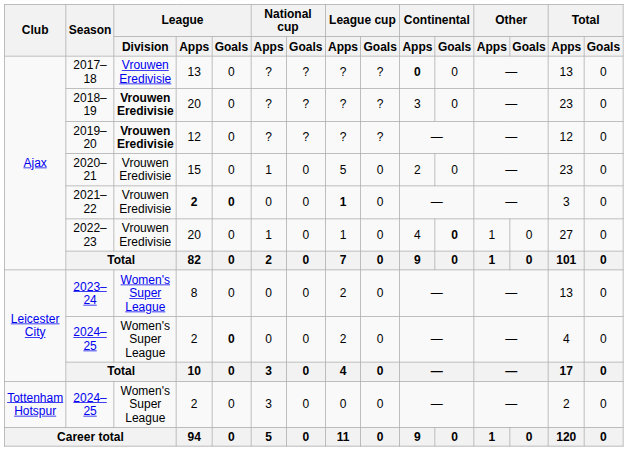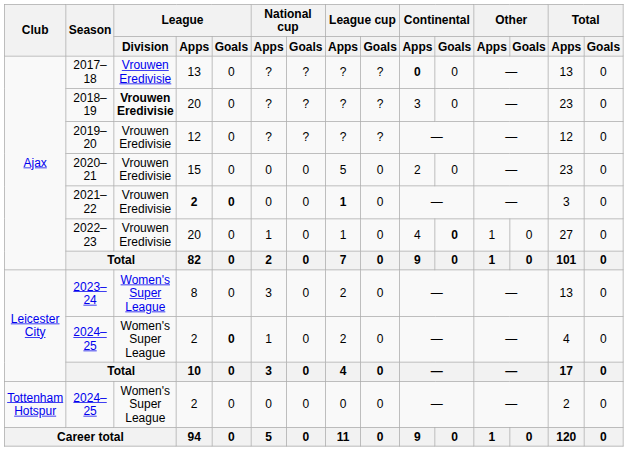 <table class="wikitable" style="text-align:center">
 <tr>
 <th rowspan="2">Club</th>
 <th rowspan="2">Season</th>
 <th colspan="3">League</th>
 <th colspan="2">National cup</th>
 <th colspan="2">League cup</th>
 <th colspan="2">Continental</th>
 <th colspan="2">Other</th>
 <th colspan="2">Total</th>
 </tr>
 <tr>
 <th>Division</th>
 <th>Apps</th>
 <th>Goals</th>
 <th>Apps</th>
 <th>Goals</th>
 <th>Apps</th>
 <th>Goals</th>
 <th>Apps</th>
 <th>Goals</th>
 <th>Apps</th>
 <th>Goals</th>
 <th>Apps</th>
 <th>Goals</th>
 </tr>
 <tr>
 <td rowspan="7"><a href='#'>Ajax</a></td>
 <td>2017–18</td>
 <td><a href='#'>Vrouwen Eredivisie</a></td>
 <td>13</td>
 <td>0</td>
 <td>?</td>
 <td>?</td>
 <td>?</td>
 <td>?</td>
 <td><strong>0</strong></td>
 <td>0</td>
 <td colspan="2">—</td>
 <td>13</td>
 <td>0</td>
 </tr>
 <tr>
 <td>2018–19</td>
 <td><strong>Vrouwen Eredivisie</strong></td>
 <td>20</td>
 <td>0</td>
 <td>?</td>
 <td>?</td>
 <td>?</td>
 <td>?</td>
 <td>3</td>
 <td>0</td>
 <td colspan="2">—</td>
 <td>23</td>
 <td>0</td>
 </tr>
 <tr>
 <td>2019–20</td>
-<td><strong>Vrouwen Eredivisie</strong></td>
+<td>Vrouwen Eredivisie</td>
 <td>12</td>
 <td>0</td>
 <td>?</td>
 <td>?</td>
 <td>?</td>
 <td>?</td>
 <td colspan="2">—</td>
 <td colspan="2">—</td>
 <td>12</td>
 <td>0</td>
 </tr>
 <tr>
 <td>2020–21</td>
 <td>Vrouwen Eredivisie</td>
 <td>15</td>
 <td>0</td>
-<td>1</td>
+<td>0</td>
 <td>0</td>
 <td>5</td>
 <td>0</td>
 <td>2</td>
 <td>0</td>
 <td colspan="2">—</td>
 <td>23</td>
 <td>0</td>
 </tr>
 <tr>
 <td>2021–22</td>
 <td>Vrouwen Eredivisie</td>
 <td><strong>2</strong></td>
 <td><strong>0</strong></td>
 <td>0</td>
 <td>0</td>
 <td><strong>1</strong></td>
 <td>0</td>
 <td colspan="2">—</td>
 <td colspan="2">—</td>
 <td>3</td>
 <td>0</td>
 </tr>
 <tr>
 <td>2022–23</td>
 <td>Vrouwen Eredivisie</td>
 <td>20</td>
 <td>0</td>
 <td>1</td>
 <td>0</td>
 <td>1</td>
 <td>0</td>
 <td>4</td>
 <td><strong>0</strong></td>
 <td>1</td>
 <td>0</td>
 <td>27</td>
 <td>0</td>
 </tr>
 <tr>
 <th colspan="2">Total</th>
 <th>82</th>
 <th>0</th>
 <th>2</th>
 <th>0</th>
 <th>7</th>
 <th>0</th>
 <th>9</th>
 <th>0</th>
 <th>1</th>
 <th>0</th>
 <th>101</th>
 <th>0</th>
 </tr>
 <tr>
 <td rowspan="3"><a href='#'>Leicester City</a></td>
 <td><a href='#'>2023–24</a></td>
 <td><a href='#'>Women's Super League</a></td>
 <td>8</td>
 <td>0</td>
-<td>0</td>
+<td>3</td>
 <td>0</td>
 <td>2</td>
 <td>0</td>
 <td colspan="2">—</td>
 <td colspan="2">—</td>
 <td>13</td>
 <td>0</td>
 </tr>
 <tr>
 <td><a href='#'>2024–25</a></td>
 <td>Women's Super League</td>
 <td>2</td>
 <td><strong>0</strong></td>
-<td>0</td>
+<td>1</td>
 <td>0</td>
 <td>2</td>
 <td>0</td>
 <td colspan="2">—</td>
 <td colspan="2">—</td>
 <td>4</td>
 <td>0</td>
 </tr>
 <tr>
 <th colspan="2">Total</th>
 <th>10</th>
 <th>0</th>
 <th>3</th>
 <th>0</th>
 <th>4</th>
 <th>0</th>
 <th colspan="2">—</th>
 <th colspan="2">—</th>
 <th>17</th>
 <th>0</th>
 </tr>
 <tr>
 <td><a href='#'>Tottenham Hotspur</a></td>
 <td><a href='#'>2024–25</a></td>
 <td>Women's Super League</td>
 <td>2</td>
 <td>0</td>
-<td>3</td>
+<td>0</td>
 <td>0</td>
 <td>0</td>
 <td>0</td>
 <td colspan="2">—</td>
 <td colspan="2">—</td>
 <td>2</td>
 <td>0</td>
 </tr>
 <tr>
 <th colspan="3">Career total</th>
 <th>94</th>
 <th>0</th>
 <th>5</th>
 <th>0</th>
 <th>11</th>
 <th>0</th>
 <th>9</th>
 <th>0</th>
 <th>1</th>
 <th>0</th>
 <th>120</th>
 <th>0</th>
 </tr>
 </table>
